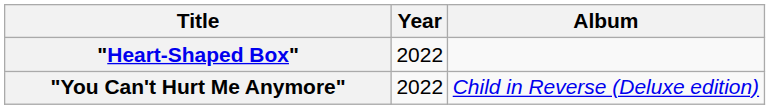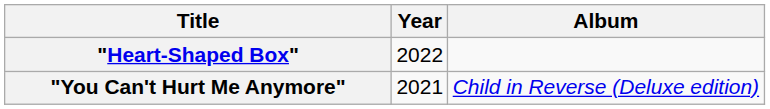 <table class="wikitable plainrowheaders" style="text-align:center;">
 <tr>
 <th scope="col" style="width:18em;">Title</th>
 <th scope="col" style="width:1em;">Year</th>
 <th scope="col">Album</th>
 </tr>
 <tr>
 <th scope="row">"<a href='#'>Heart-Shaped Box</a>"<br></th>
 <td>2022</td>
 <td></td>
 </tr>
 <tr>
 <th scope="row">"You Can't Hurt Me Anymore"<br></th>
-<td>2022</td>
+<td>2021</td>
 <td><em><a href='#'>Child in Reverse (Deluxe edition)</a></em></td>
 </tr>
 </table>
